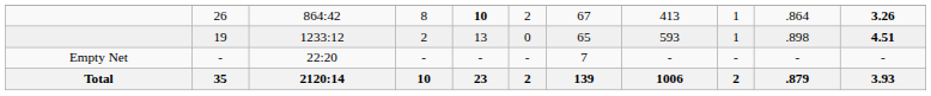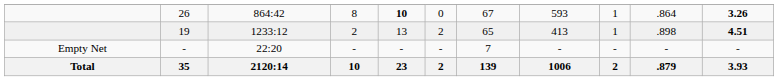 <table class="wikitable sortable" width=1100>
 <tr align="center">
 </tr>
 <tr align="center" bgcolor="">
 <td></td>
 <td>26</td>
 <td>864:42</td>
 <td>8</td>
 <td><strong>10</strong></td>
-<td>2</td>
+<td>0</td>
 <td>67</td>
-<td>413</td>
+<td>593</td>
 <td>1</td>
 <td>.864</td>
 <td><strong>3.26</strong></td>
 </tr>
 <tr align="center" bgcolor="f0f0f0">
 <td></td>
 <td>19</td>
 <td>1233:12</td>
 <td>2</td>
 <td>13</td>
-<td>0</td>
+<td>2</td>
 <td>65</td>
-<td>593</td>
+<td>413</td>
 <td>1</td>
 <td>.898</td>
 <td><strong>4.51</strong></td>
 </tr>
 <tr align="center" bgcolor="">
 <td>Empty Net</td>
 <td>-</td>
 <td>22:20</td>
 <td>-</td>
 <td>-</td>
 <td>-</td>
 <td>7</td>
 <td>-</td>
 <td>-</td>
 <td>-</td>
 <td>-</td>
 </tr>
 <tr>
 <th>Total</th>
 <th>35</th>
 <th>2120:14</th>
 <th>10</th>
 <th>23</th>
 <th>2</th>
 <th>139</th>
 <th>1006</th>
 <th>2</th>
 <th>.879</th>
 <th>3.93</th>
 </tr>
 </table>
